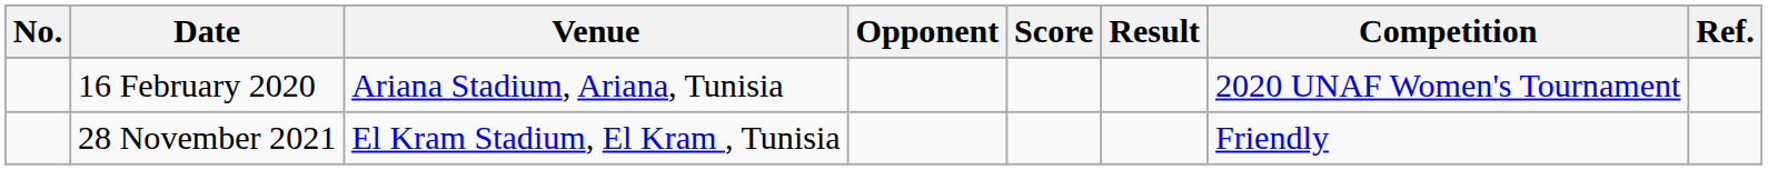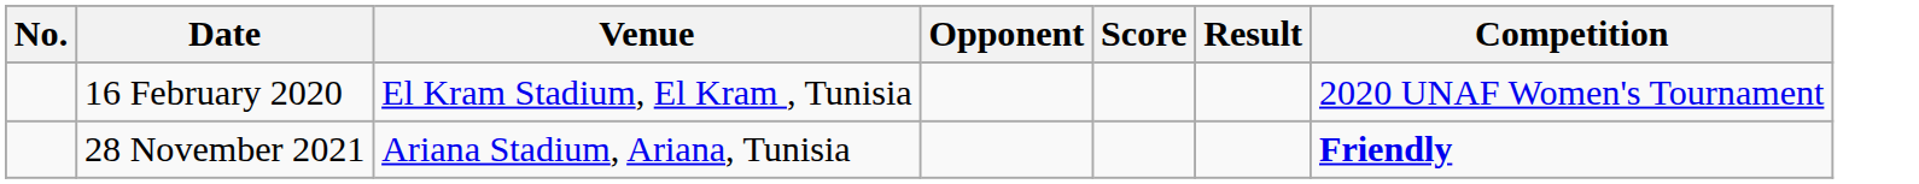 <table class="wikitable">
 <tr>
 <th>No.</th>
 <th>Date</th>
 <th>Venue</th>
 <th>Opponent</th>
 <th>Score</th>
 <th>Result</th>
 <th>Competition</th>
-<th>Ref.</th>
 </tr>
 <tr>
 <td></td>
 <td>16 February 2020</td>
+<td><a href='#'>El Kram Stadium</a>, <a href='#'>El Kram </a>, Tunisia</td>
+<td></td>
+<td></td>
+<td></td>
+<td><a href='#'>2020 UNAF Women's Tournament</a></td>
+</tr>
+<tr>
+<td></td>
+<td>28 November 2021</td>
 <td><a href='#'>Ariana Stadium</a>, <a href='#'>Ariana</a>, Tunisia</td>
 <td></td>
 <td></td>
 <td></td>
-<td><a href='#'>2020 UNAF Women's Tournament</a></td>
-<td></td>
-</tr>
-<tr>
-<td></td>
-<td>28 November 2021</td>
-<td><a href='#'>El Kram Stadium</a>, <a href='#'>El Kram </a>, Tunisia</td>
-<td></td>
-<td></td>
-<td></td>
-<td><a href='#'>Friendly</a></td>
-<td></td>
+<td><strong><a href='#'>Friendly</a></strong></td>
 </tr>
 </table>
